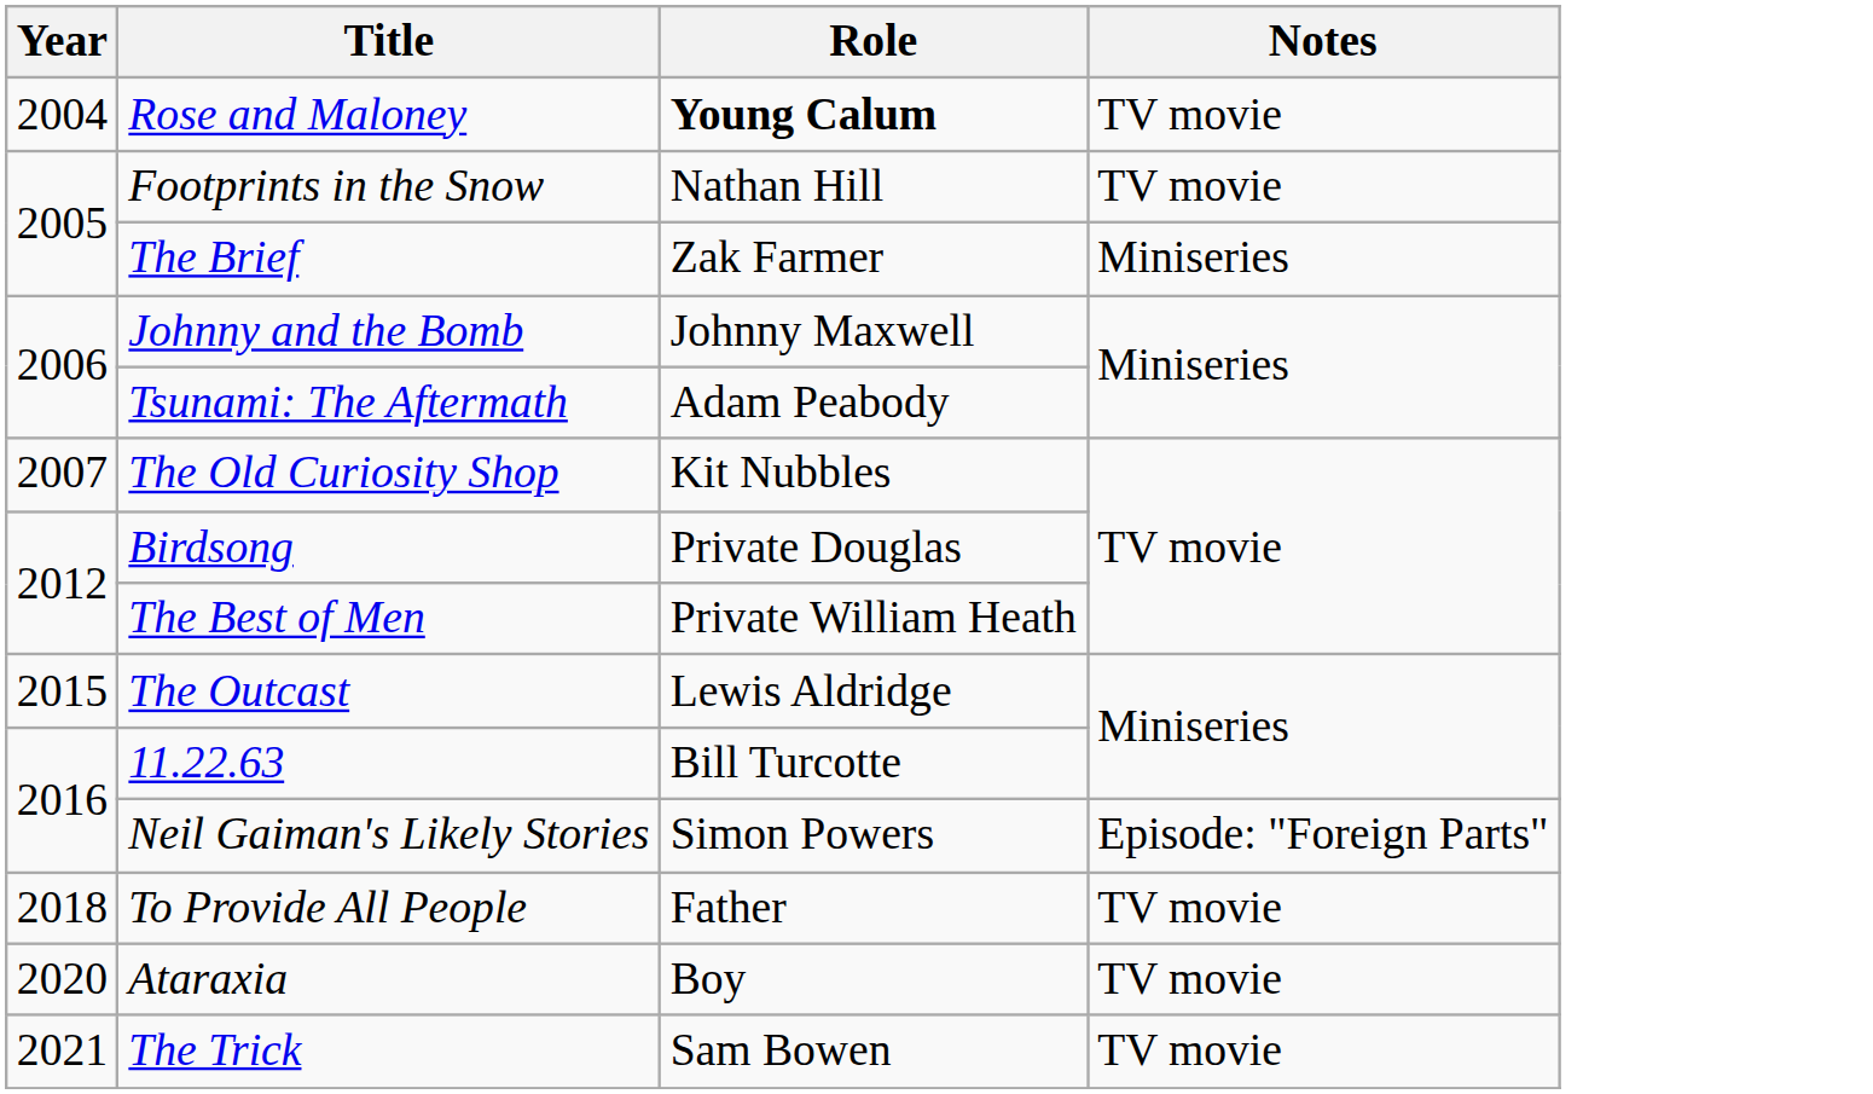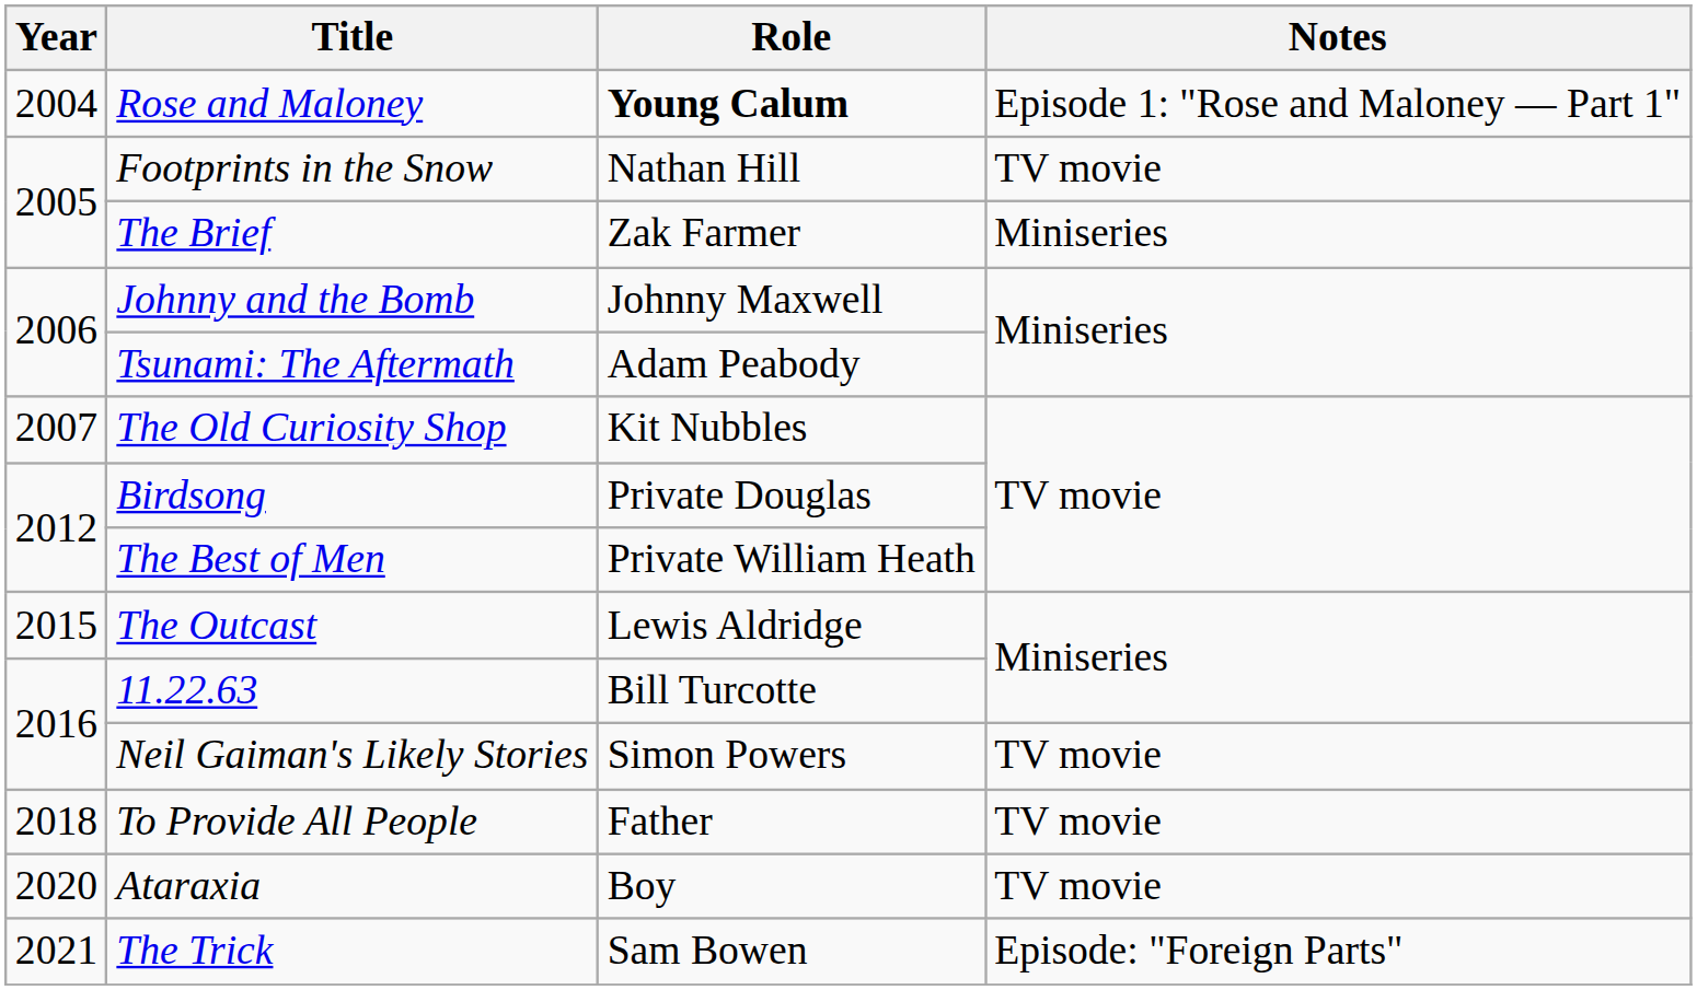 <table class="wikitable sortable">
 <tr>
 <th scope="col">Year</th>
 <th scope="col">Title</th>
 <th scope="col">Role</th>
 <th scope="col">Notes</th>
 </tr>
 <tr>
 <td>2004</td>
 <td><em><a href='#'>Rose and Maloney</a></em></td>
 <td><strong>Young Calum</strong></td>
-<td>TV movie</td>
+<td>Episode 1: "Rose and Maloney — Part 1"</td>
 </tr>
 <tr>
 <td rowspan="2">2005</td>
 <td><em>Footprints in the Snow</em></td>
 <td>Nathan Hill</td>
 <td>TV movie</td>
 </tr>
 <tr>
 <td><em><a href='#'>The Brief</a></em></td>
 <td>Zak Farmer</td>
 <td>Miniseries</td>
 </tr>
 <tr>
 <td rowspan="2">2006</td>
 <td><em><a href='#'>Johnny and the Bomb</a></em></td>
 <td>Johnny Maxwell</td>
 <td rowspan="2">Miniseries</td>
 </tr>
 <tr>
 <td><em><a href='#'>Tsunami: The Aftermath</a></em></td>
 <td>Adam Peabody</td>
 </tr>
 <tr>
 <td>2007</td>
 <td><em><a href='#'>The Old Curiosity Shop</a></em></td>
 <td>Kit Nubbles</td>
 <td rowspan="3">TV movie</td>
 </tr>
 <tr>
 <td rowspan="2">2012</td>
 <td><em><a href='#'>Birdsong</a></em></td>
 <td>Private Douglas</td>
 </tr>
 <tr>
 <td><em><a href='#'>The Best of Men</a></em></td>
 <td>Private William Heath</td>
 </tr>
 <tr>
 <td>2015</td>
 <td><em><a href='#'>The Outcast</a></em></td>
 <td>Lewis Aldridge</td>
 <td rowspan="2">Miniseries</td>
 </tr>
 <tr>
 <td rowspan="2">2016</td>
 <td><em><a href='#'>11.22.63</a></em></td>
 <td>Bill Turcotte</td>
 </tr>
 <tr>
 <td><em>Neil Gaiman's Likely Stories</em></td>
 <td>Simon Powers</td>
-<td Miniseries>Episode: "Foreign Parts"</td>
+<td>TV movie</td>
 </tr>
 <tr>
 <td>2018</td>
 <td><em>To Provide All People</em></td>
 <td>Father</td>
 <td>TV movie</td>
 </tr>
 <tr>
 <td>2020</td>
 <td><em>Ataraxia</em></td>
 <td>Boy</td>
 <td>TV movie</td>
 </tr>
 <tr>
 <td>2021</td>
 <td><em><a href='#'>The Trick</a></em></td>
 <td>Sam Bowen</td>
-<td>TV movie</td>
+<td Miniseries>Episode: "Foreign Parts"</td>
 </tr>
 <tr>
 </tr>
 </table>
